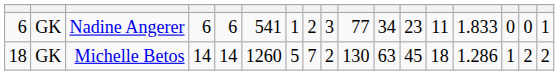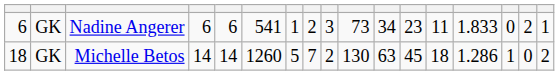 <table class="wikitable sortable" style="text-align:right;">
 <tr>
 <th></th>
 <th></th>
 <th></th>
 <th></th>
 <th></th>
 <th></th>
 <th></th>
 <th></th>
 <th></th>
 <th></th>
 <th></th>
 <th></th>
 <th></th>
 <th></th>
 <th></th>
 <th></th>
 <th></th>
 </tr>
 <tr>
 <td>6</td>
 <td>GK</td>
 <td><a href='#'>Nadine Angerer</a></td>
 <td>6</td>
 <td>6</td>
 <td>541</td>
 <td>1</td>
 <td>2</td>
 <td>3</td>
-<td>77</td>
+<td>73</td>
 <td>34</td>
 <td>23</td>
 <td>11</td>
 <td>1.833</td>
 <td>0</td>
-<td>0</td>
+<td>2</td>
 <td>1</td>
 </tr>
 <tr>
 <td>18</td>
 <td>GK</td>
 <td><a href='#'>Michelle Betos</a></td>
 <td>14</td>
 <td>14</td>
 <td>1260</td>
 <td>5</td>
 <td>7</td>
 <td>2</td>
 <td>130</td>
 <td>63</td>
 <td>45</td>
 <td>18</td>
 <td>1.286</td>
 <td>1</td>
-<td>2</td>
+<td>0</td>
 <td>2</td>
 </tr>
 </table>
